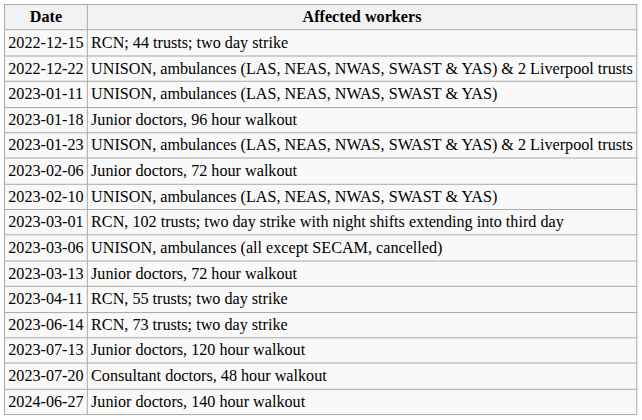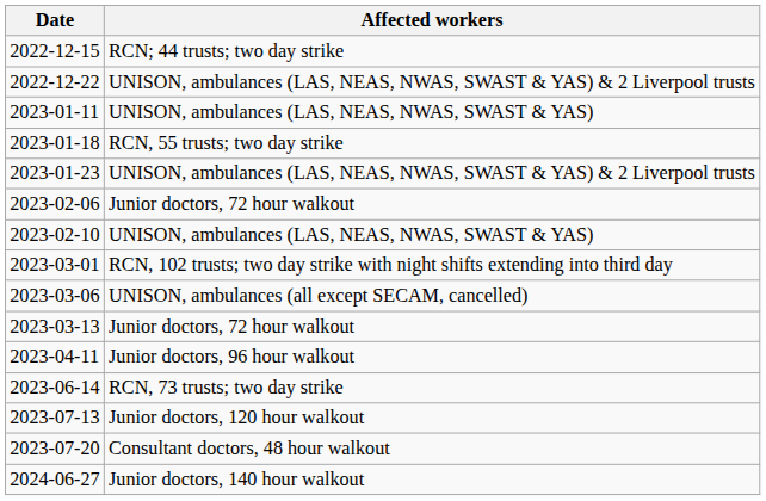 <table class="wikitable">
 <tr>
 <th>Date</th>
 <th>Affected workers</th>
 </tr>
 <tr>
 <td>2022-12-15</td>
 <td>RCN; 44 trusts; two day strike</td>
 </tr>
 <tr>
 <td>2022-12-22</td>
 <td>UNISON, ambulances (LAS, NEAS, NWAS, SWAST & YAS) & 2 Liverpool trusts</td>
 </tr>
 <tr>
 <td>2023-01-11</td>
 <td>UNISON, ambulances (LAS, NEAS, NWAS, SWAST & YAS)</td>
 </tr>
 <tr>
 <td>2023-01-18</td>
-<td>Junior doctors, 96 hour walkout</td>
+<td>RCN, 55 trusts; two day strike</td>
 </tr>
 <tr>
 <td>2023-01-23</td>
 <td>UNISON, ambulances (LAS, NEAS, NWAS, SWAST & YAS) & 2 Liverpool trusts</td>
 </tr>
 <tr>
 <td>2023-02-06</td>
 <td>Junior doctors, 72 hour walkout</td>
 </tr>
 <tr>
 <td>2023-02-10</td>
 <td>UNISON, ambulances (LAS, NEAS, NWAS, SWAST & YAS)</td>
 </tr>
 <tr>
 <td>2023-03-01</td>
 <td>RCN, 102 trusts; two day strike with night shifts extending into third day</td>
 </tr>
 <tr>
 <td>2023-03-06</td>
 <td>UNISON, ambulances (all except SECAM, cancelled)</td>
 </tr>
 <tr>
 <td>2023-03-13</td>
 <td>Junior doctors, 72 hour walkout</td>
 </tr>
 <tr>
 <td>2023-04-11</td>
-<td>RCN, 55 trusts; two day strike</td>
+<td>Junior doctors, 96 hour walkout</td>
 </tr>
 <tr>
 <td>2023-06-14</td>
 <td>RCN, 73 trusts; two day strike</td>
 </tr>
 <tr>
 <td>2023-07-13</td>
 <td>Junior doctors, 120 hour walkout</td>
 </tr>
 <tr>
 <td>2023-07-20</td>
 <td>Consultant doctors, 48 hour walkout</td>
 </tr>
 <tr>
 <td>2024-06-27</td>
 <td>Junior doctors, 140 hour walkout</td>
 </tr>
 </table>
